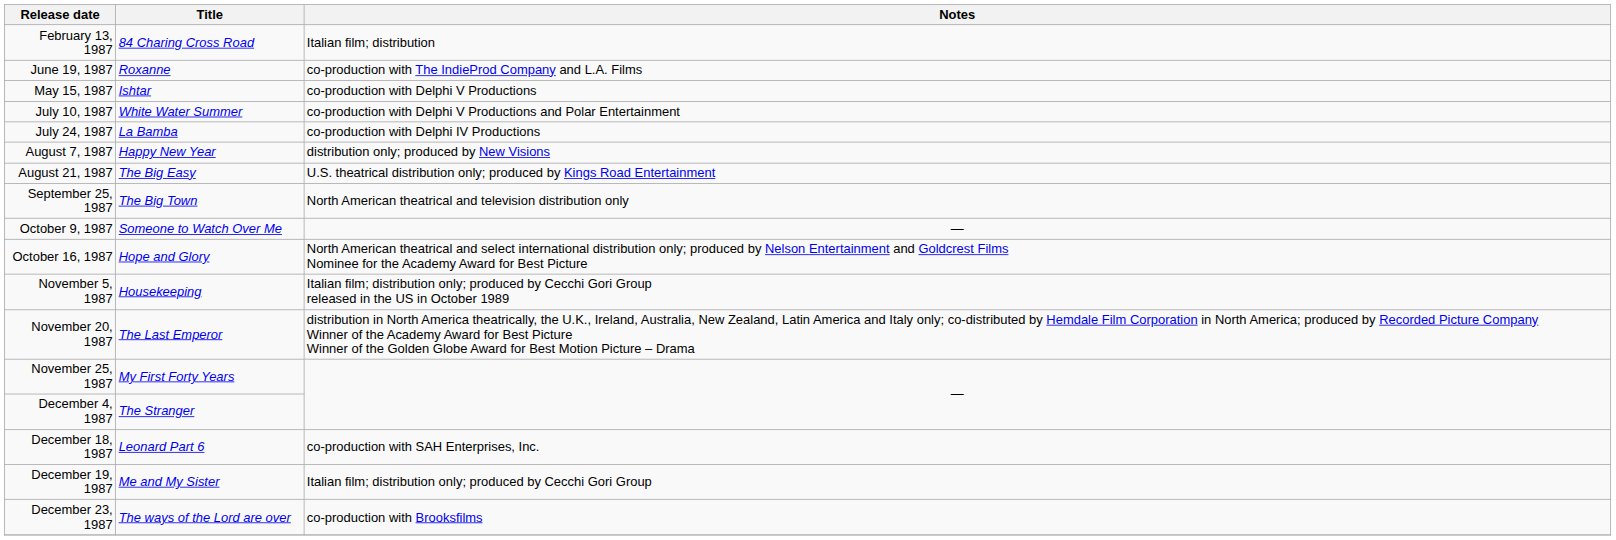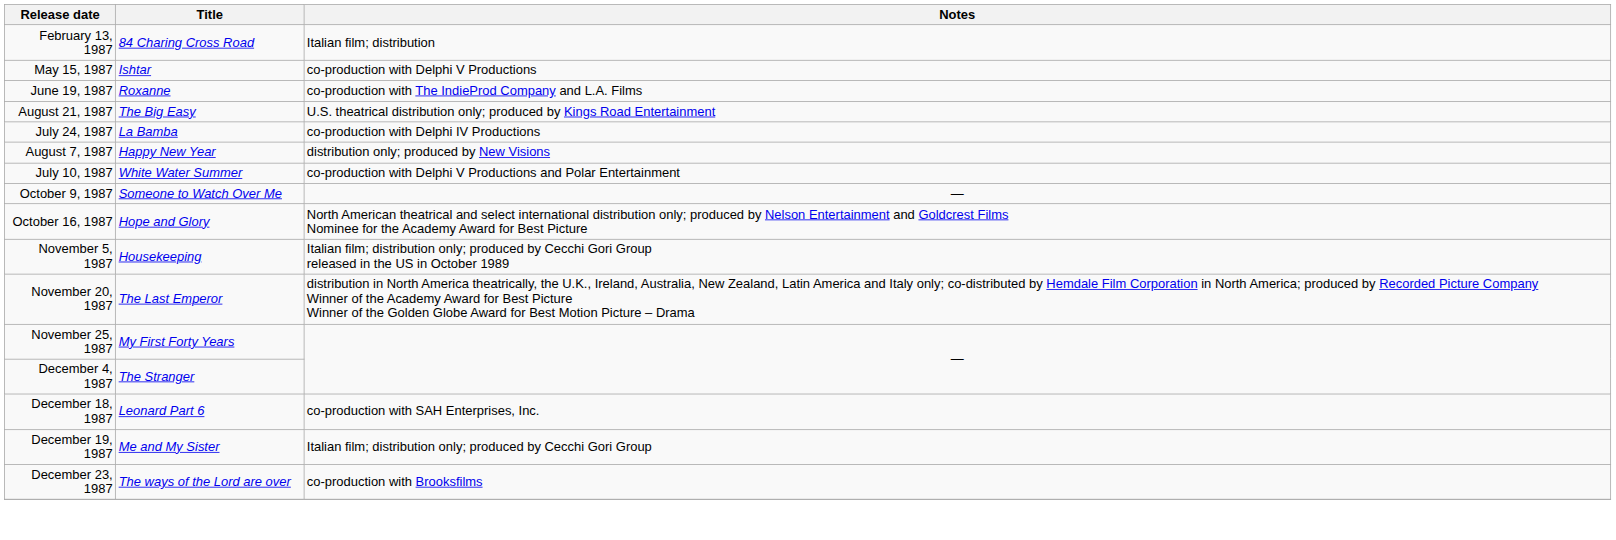 <table class="wikitable sortable" style="width:100%;">
 <tr>
 <th scope="col" style="width:130px;">Release date</th>
 <th>Title</th>
 <th>Notes</th>
 </tr>
 <tr>
 <td style="text-align:right;">February 13, 1987</td>
 <td><em><a href='#'>84 Charing Cross Road</a></em></td>
 <td>Italian film; distribution</td>
 </tr>
 <tr>
+<td style="text-align:right;">May 15, 1987</td>
+<td><em><a href='#'>Ishtar</a></em></td>
+<td>co-production with Delphi V Productions</td>
+</tr>
+<tr>
 <td style="text-align:right;">June 19, 1987</td>
 <td><em><a href='#'>Roxanne</a></em></td>
 <td>co-production with <a href='#'>The IndieProd Company</a> and L.A. Films</td>
 </tr>
 <tr>
-<td style="text-align:right;">May 15, 1987</td>
-<td><em><a href='#'>Ishtar</a></em></td>
-<td>co-production with Delphi V Productions</td>
-</tr>
-<tr>
-<td style="text-align:right;">July 10, 1987</td>
-<td><em><a href='#'>White Water Summer</a></em></td>
-<td>co-production with Delphi V Productions and Polar Entertainment</td>
+<td style="text-align:right;">August 21, 1987</td>
+<td><em><a href='#'>The Big Easy</a></em></td>
+<td>U.S. theatrical distribution only; produced by <a href='#'>Kings Road Entertainment</a></td>
 </tr>
 <tr>
 <td style="text-align:right;">July 24, 1987</td>
 <td><em><a href='#'>La Bamba</a></em></td>
 <td>co-production with Delphi IV Productions</td>
 </tr>
 <tr>
 <td style="text-align:right;">August 7, 1987</td>
 <td><em><a href='#'>Happy New Year</a></em></td>
 <td>distribution only; produced by <a href='#'>New Visions</a></td>
 </tr>
 <tr>
-<td style="text-align:right;">August 21, 1987</td>
-<td><em><a href='#'>The Big Easy</a></em></td>
-<td>U.S. theatrical distribution only; produced by <a href='#'>Kings Road Entertainment</a></td>
-</tr>
-<tr>
-<td style="text-align:right;">September 25, 1987</td>
-<td><em><a href='#'>The Big Town</a></em></td>
-<td>North American theatrical and television distribution only</td>
+<td style="text-align:right;">July 10, 1987</td>
+<td><em><a href='#'>White Water Summer</a></em></td>
+<td>co-production with Delphi V Productions and Polar Entertainment</td>
 </tr>
 <tr>
 <td style="text-align:right;">October 9, 1987</td>
 <td><em><a href='#'>Someone to Watch Over Me</a></em></td>
 <td align="center">—</td>
 </tr>
 <tr>
 <td style="text-align:right;">October 16, 1987</td>
 <td><em><a href='#'>Hope and Glory</a></em></td>
 <td>North American theatrical and select international distribution only; produced by <a href='#'>Nelson Entertainment</a> and <a href='#'>Goldcrest Films</a><br>Nominee for the Academy Award for Best Picture</td>
 </tr>
 <tr>
 <td style="text-align:right;">November 5, 1987</td>
 <td><em><a href='#'>Housekeeping</a></em></td>
 <td>Italian film; distribution only; produced by Cecchi Gori Group<br>released in the US in October 1989</td>
 </tr>
 <tr>
 <td style="text-align:right;">November 20, 1987</td>
 <td><em><a href='#'>The Last Emperor</a></em></td>
 <td>distribution in North America theatrically, the U.K., Ireland, Australia, New Zealand, Latin America and Italy only; co-distributed by <a href='#'>Hemdale Film Corporation</a> in North America; produced by <a href='#'>Recorded Picture Company</a><br>Winner of the Academy Award for Best Picture<br>Winner of the Golden Globe Award for Best Motion Picture – Drama</td>
 </tr>
 <tr>
 <td style="text-align:right;">November 25, 1987</td>
 <td><em><a href='#'>My First Forty Years</a></em></td>
 <td rowspan="2" align="center">—</td>
 </tr>
 <tr>
 <td style="text-align:right;">December 4, 1987</td>
 <td><em><a href='#'>The Stranger</a></em></td>
 </tr>
 <tr>
 <td style="text-align:right;">December 18, 1987</td>
 <td><em><a href='#'>Leonard Part 6</a></em></td>
 <td>co-production with SAH Enterprises, Inc.</td>
 </tr>
 <tr>
 <td style="text-align:right;">December 19, 1987</td>
 <td><em><a href='#'>Me and My Sister</a></em></td>
 <td>Italian film; distribution only; produced by Cecchi Gori Group</td>
 </tr>
 <tr>
 <td style="text-align:right;">December 23, 1987</td>
 <td><em><a href='#'>The ways of the Lord are over</a></em></td>
 <td>co-production with <a href='#'>Brooksfilms</a></td>
 </tr>
 <tr>
 </tr>
 </table>
